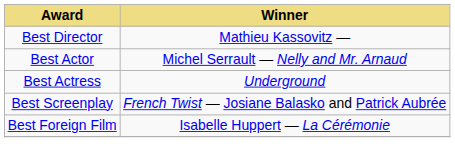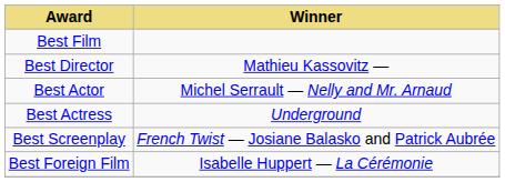 <table class="wikitable" border="1">
 <tr>
 <th style="background:#EEDD82;">Award</th>
 <th style="background:#EEDD82;">Winner</th>
+</tr>
+<tr>
+<td align="center" valign="center"><a href='#'>Best Film</a></td>
+<td align="center" valign="center"></td>
 </tr>
 <tr>
 <td align="center" valign="center"><a href='#'>Best Director</a></td>
 <td align="center" valign="center"><a href='#'>Mathieu Kassovitz</a> — </td>
 </tr>
 <tr>
 <td align="center" valign="center"><a href='#'>Best Actor</a></td>
 <td align="center" valign="center"><a href='#'>Michel Serrault</a> — <em><a href='#'>Nelly and Mr. Arnaud</a></em></td>
 </tr>
 <tr>
 <td align="center" valign="center"><a href='#'>Best Actress</a></td>
 <td align="center" valign="center"><em><a href='#'>Underground</a></em></td>
 </tr>
 <tr>
 <td align="center" valign="center"><a href='#'>Best Screenplay</a></td>
 <td align="center" valign="center"><em><a href='#'>French Twist</a></em> — <a href='#'>Josiane Balasko</a> and <a href='#'>Patrick Aubrée</a></td>
 </tr>
 <tr>
 <td align="center" valign="center"><a href='#'>Best Foreign Film</a></td>
 <td align="center" valign="center"><a href='#'>Isabelle Huppert</a> — <em><a href='#'>La Cérémonie</a></em></td>
 </tr>
 <tr>
 </tr>
 </table>
